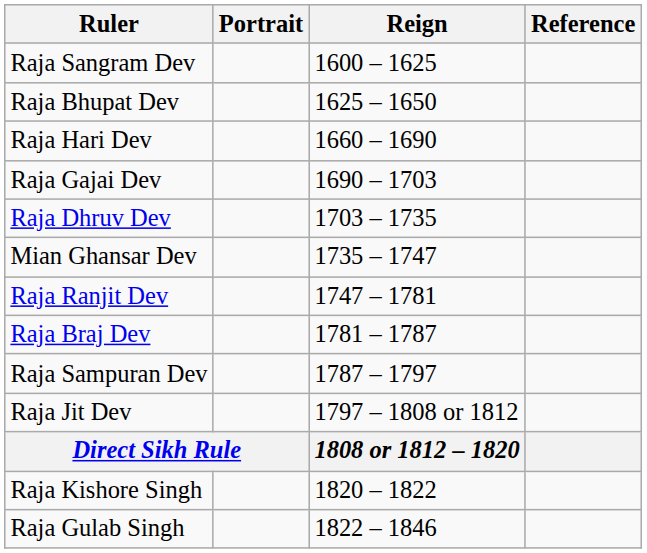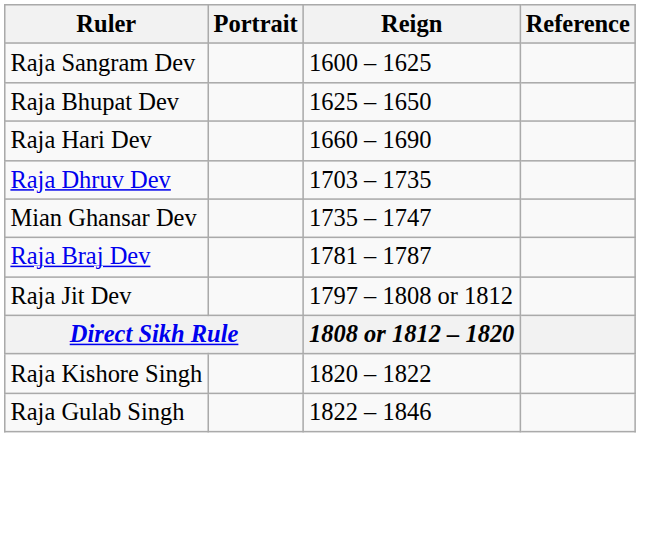 <table class="wikitable">
 <tr>
 <th>Ruler</th>
 <th>Portrait</th>
 <th>Reign</th>
 <th>Reference</th>
 </tr>
 <tr>
 <td>Raja Sangram Dev</td>
 <td></td>
 <td>1600 – 1625</td>
 <td></td>
 </tr>
 <tr>
 <td>Raja Bhupat Dev</td>
 <td></td>
 <td>1625 – 1650</td>
 <td></td>
 </tr>
 <tr>
 <td>Raja Hari Dev</td>
 <td></td>
 <td>1660 – 1690</td>
 <td></td>
 </tr>
 <tr>
-<td>Raja Gajai Dev</td>
-<td></td>
-<td>1690 – 1703</td>
-<td></td>
-</tr>
-<tr>
 <td><a href='#'>Raja Dhruv Dev</a></td>
 <td></td>
 <td>1703 – 1735</td>
 <td></td>
 </tr>
 <tr>
 <td>Mian Ghansar Dev</td>
 <td></td>
 <td>1735 – 1747</td>
 <td></td>
 </tr>
 <tr>
-<td><a href='#'>Raja Ranjit Dev</a></td>
-<td></td>
-<td>1747 – 1781</td>
-<td></td>
-</tr>
-<tr>
 <td><a href='#'>Raja Braj Dev</a></td>
 <td></td>
 <td>1781 – 1787</td>
-<td></td>
-</tr>
-<tr>
-<td>Raja Sampuran Dev</td>
-<td></td>
-<td>1787 – 1797</td>
 <td></td>
 </tr>
 <tr>
 <td>Raja Jit Dev</td>
 <td></td>
 <td>1797 – 1808 or 1812</td>
 <td></td>
 </tr>
 <tr>
 <th colspan="2"><em><a href='#'>Direct Sikh Rule</a></em></th>
 <th><em>1808 or 1812 – 1820</em></th>
 <th></th>
 </tr>
 <tr>
 <td>Raja Kishore Singh</td>
 <td></td>
 <td>1820 – 1822</td>
 <td></td>
 </tr>
 <tr>
 <td>Raja Gulab Singh</td>
 <td></td>
 <td>1822 – 1846</td>
 <td></td>
 </tr>
 </table>
